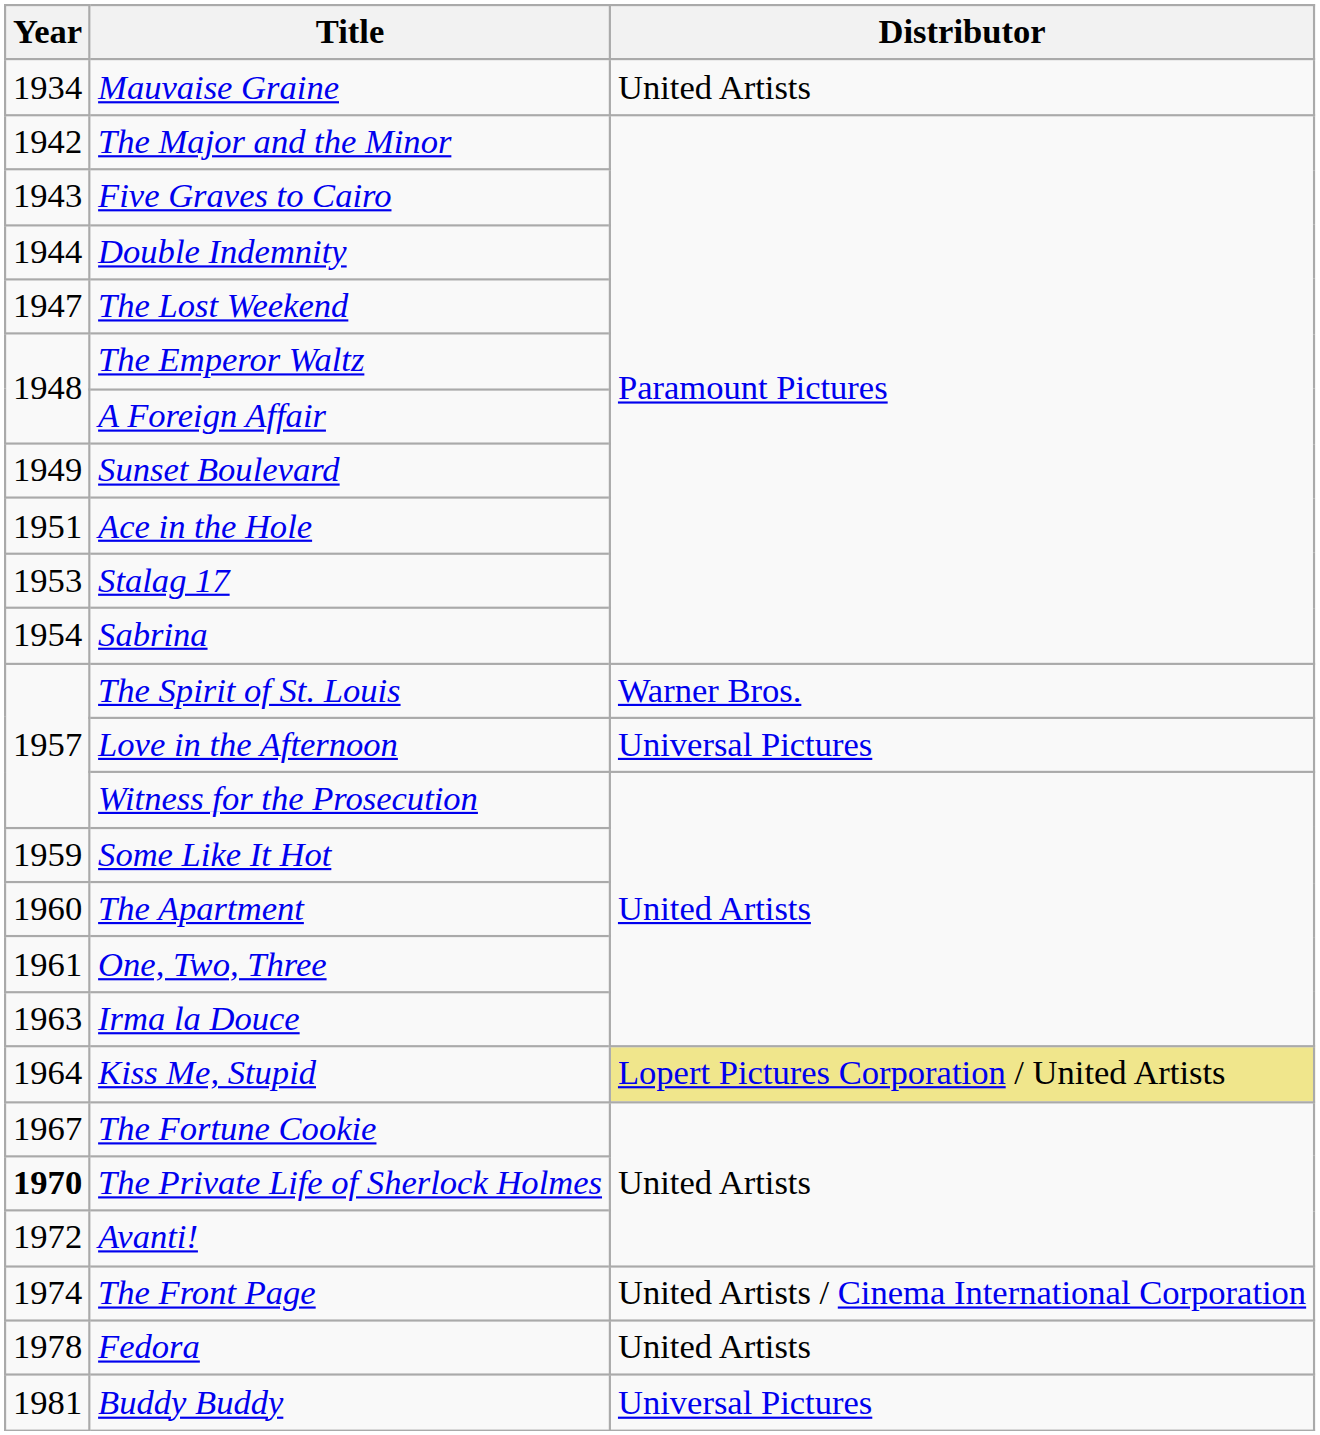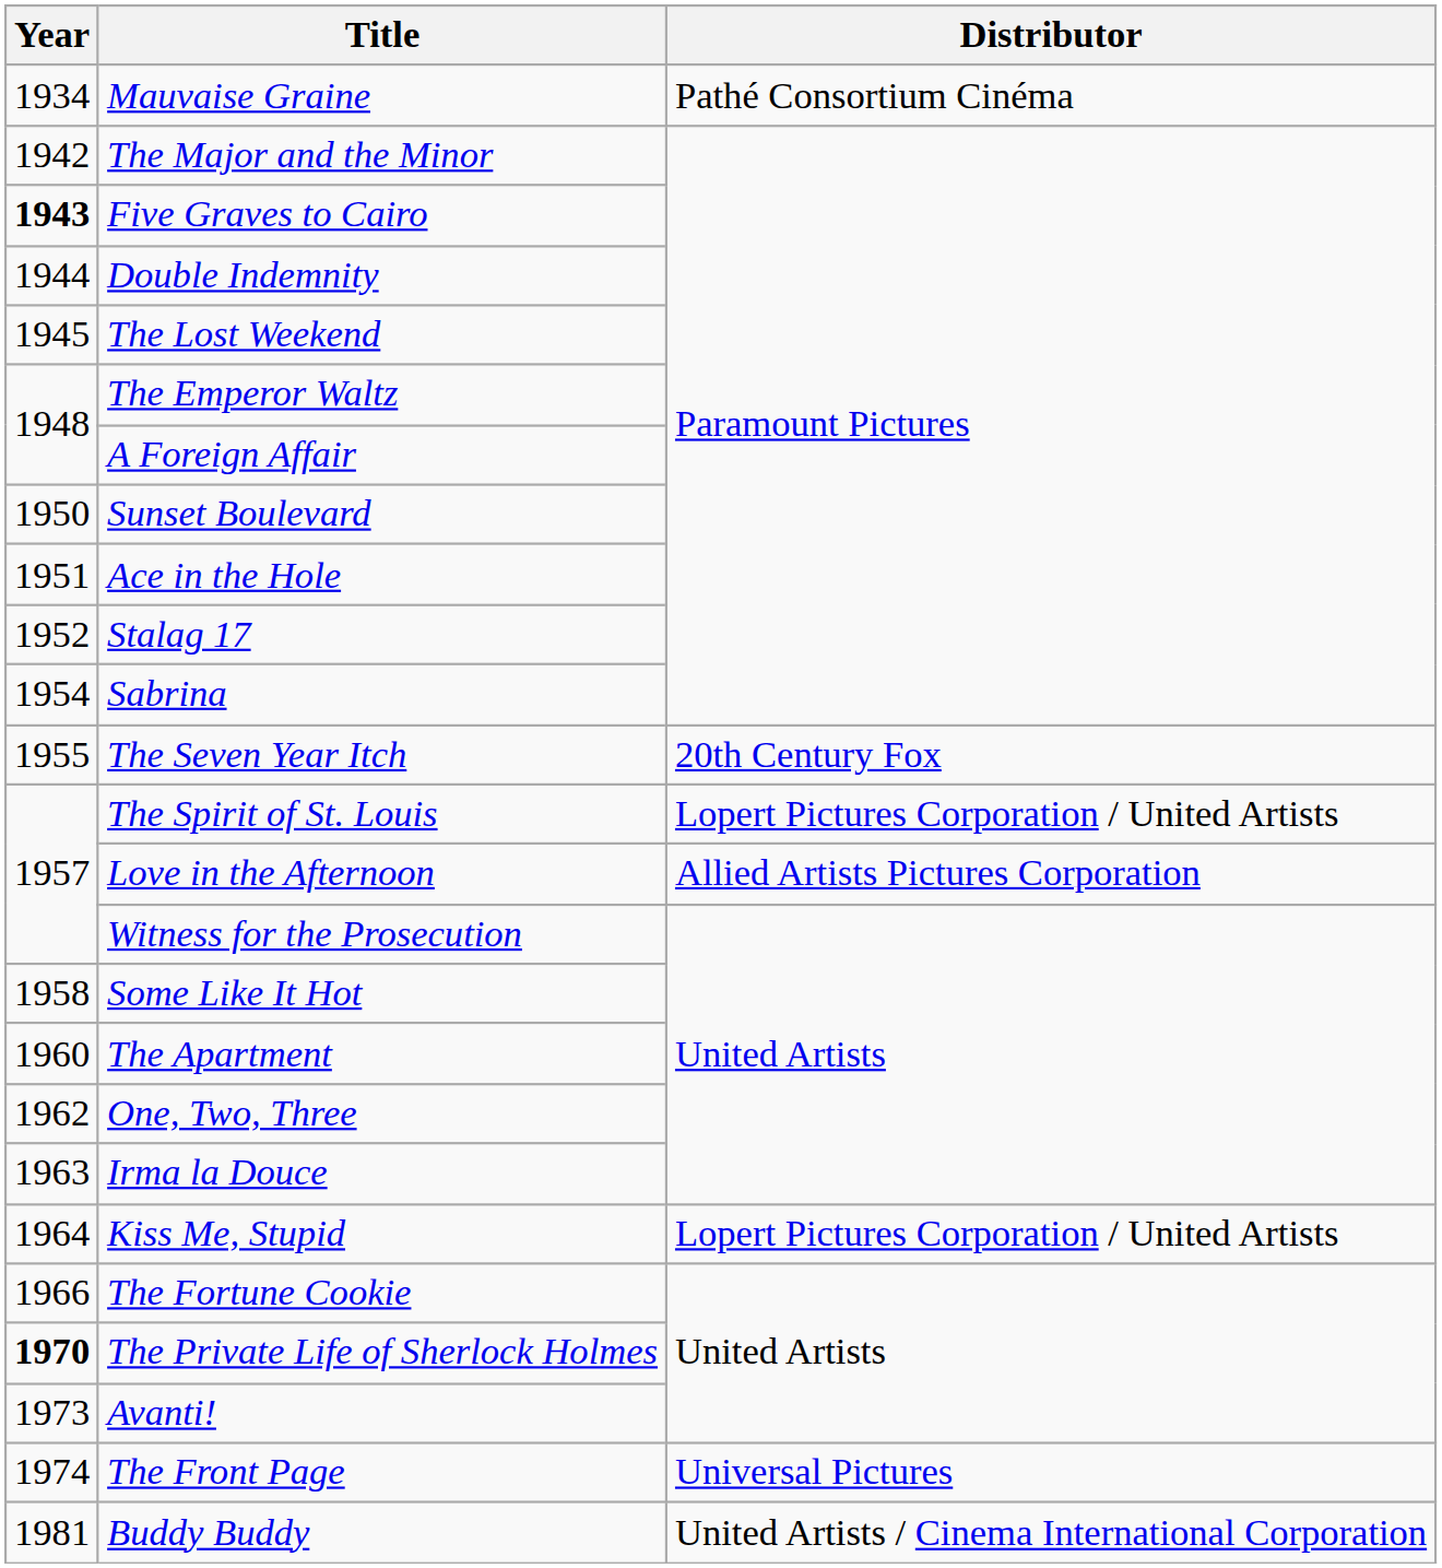 <table class="wikitable">
 <tr>
 <th>Year</th>
 <th>Title</th>
 <th>Distributor</th>
 </tr>
 <tr>
 <td>1934</td>
 <td><em><a href='#'>Mauvaise Graine</a></em></td>
-<td>United Artists</td>
+<td>Pathé Consortium Cinéma</td>
 </tr>
 <tr>
 <td>1942</td>
 <td><em><a href='#'>The Major and the Minor</a></em></td>
 <td rowspan=10><a href='#'>Paramount Pictures</a></td>
 </tr>
 <tr>
-<td>1943</td>
+<td><strong>1943</strong></td>
 <td><em><a href='#'>Five Graves to Cairo</a></em></td>
 </tr>
 <tr>
 <td>1944</td>
 <td><em><a href='#'>Double Indemnity</a></em></td>
 </tr>
 <tr>
-<td>1947</td>
+<td>1945</td>
 <td><em><a href='#'>The Lost Weekend</a></em></td>
 </tr>
 <tr>
 <td rowspan=2>1948</td>
 <td><em><a href='#'>The Emperor Waltz</a></em></td>
 </tr>
 <tr>
 <td><em><a href='#'>A Foreign Affair</a></em></td>
 </tr>
 <tr>
-<td>1949</td>
+<td>1950</td>
 <td><em><a href='#'>Sunset Boulevard</a></em></td>
 </tr>
 <tr>
 <td>1951</td>
 <td><em><a href='#'>Ace in the Hole</a></em></td>
 </tr>
 <tr>
-<td>1953</td>
+<td>1952</td>
 <td><em><a href='#'>Stalag 17</a></em></td>
 </tr>
 <tr>
 <td>1954</td>
 <td><em><a href='#'>Sabrina</a></em></td>
 </tr>
 <tr>
+<td>1955</td>
+<td><em><a href='#'>The Seven Year Itch</a></em></td>
+<td><a href='#'>20th Century Fox</a></td>
+</tr>
+<tr>
 <td rowspan=3>1957</td>
 <td><em><a href='#'>The Spirit of St. Louis</a></em></td>
-<td><a href='#'>Warner Bros.</a></td>
+<td><a href='#'>Lopert Pictures Corporation</a> / United Artists</td>
 </tr>
 <tr>
 <td><em><a href='#'>Love in the Afternoon</a></em></td>
-<td><a href='#'>Universal Pictures</a></td>
+<td><a href='#'>Allied Artists Pictures Corporation</a></td>
 </tr>
 <tr>
 <td><em><a href='#'>Witness for the Prosecution</a></em></td>
 <td rowspan=5><a href='#'>United Artists</a></td>
 </tr>
 <tr>
-<td>1959</td>
+<td>1958</td>
 <td><em><a href='#'>Some Like It Hot</a></em></td>
 </tr>
 <tr>
 <td>1960</td>
 <td><em><a href='#'>The Apartment</a></em></td>
 </tr>
 <tr>
-<td>1961</td>
+<td>1962</td>
 <td><em><a href='#'>One, Two, Three</a></em></td>
 </tr>
 <tr>
 <td>1963</td>
 <td><em><a href='#'>Irma la Douce</a></em></td>
 </tr>
 <tr>
 <td>1964</td>
 <td><em><a href='#'>Kiss Me, Stupid</a></em></td>
-<td style="background: khaki;"><a href='#'>Lopert Pictures Corporation</a> / United Artists</td>
+<td><a href='#'>Lopert Pictures Corporation</a> / United Artists</td>
 </tr>
 <tr>
-<td>1967</td>
+<td>1966</td>
 <td><em><a href='#'>The Fortune Cookie</a></em></td>
 <td rowspan=3>United Artists</td>
 </tr>
 <tr>
 <td><strong>1970</strong></td>
 <td><em><a href='#'>The Private Life of Sherlock Holmes</a></em></td>
 </tr>
 <tr>
-<td>1972</td>
+<td>1973</td>
 <td><em><a href='#'>Avanti!</a></em></td>
 </tr>
 <tr>
 <td>1974</td>
 <td><em><a href='#'>The Front Page</a></em></td>
-<td>United Artists / <a href='#'>Cinema International Corporation</a></td>
-</tr>
-<tr>
-<td>1978</td>
-<td><em><a href='#'>Fedora</a></em></td>
-<td>United Artists</td>
+<td><a href='#'>Universal Pictures</a></td>
 </tr>
 <tr>
 <td>1981</td>
 <td><em><a href='#'>Buddy Buddy</a></em></td>
-<td><a href='#'>Universal Pictures</a></td>
+<td>United Artists / <a href='#'>Cinema International Corporation</a></td>
 </tr>
 </table>
